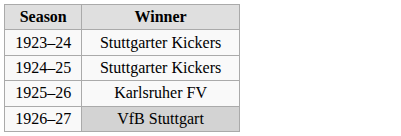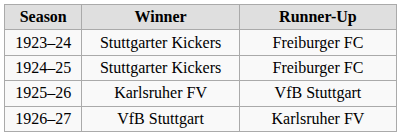 <table class="wikitable">
 <tr align="center" style="background:#dfdfdf">
 <td width="70"><strong>Season</strong></td>
 <td width="150"><strong>Winner</strong></td>
+<td width="150"><strong>Runner-Up</strong></td>
 </tr>
 <tr align="center">
 <td>1923–24</td>
 <td>Stuttgarter Kickers</td>
+<td>Freiburger FC</td>
 </tr>
 <tr align="center">
 <td>1924–25</td>
 <td>Stuttgarter Kickers</td>
+<td>Freiburger FC</td>
 </tr>
 <tr align="center">
 <td>1925–26</td>
 <td>Karlsruher FV</td>
+<td>VfB Stuttgart</td>
 </tr>
 <tr align="center">
 <td>1926–27</td>
-<td style="background: lightgrey;">VfB Stuttgart</td>
+<td>VfB Stuttgart</td>
+<td>Karlsruher FV</td>
 </tr>
 </table>
